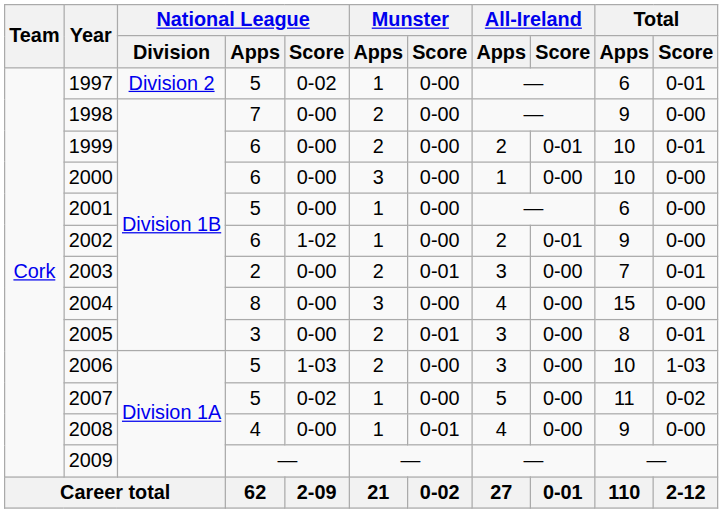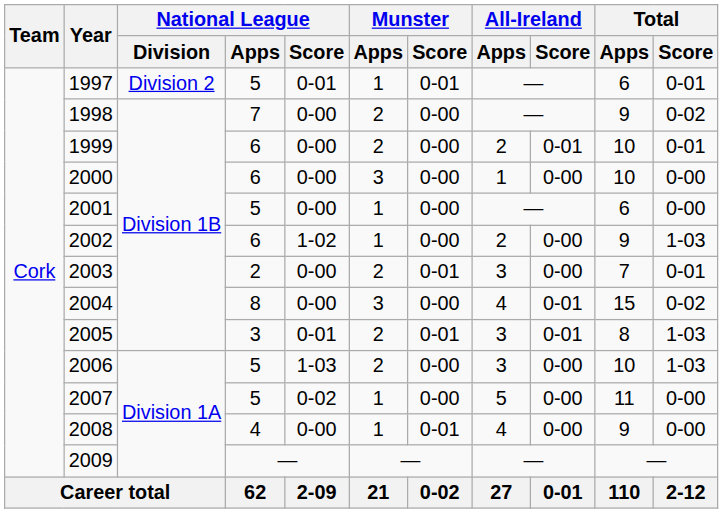 <table class="wikitable" style="text-align:center">
 <tr>
 <th rowspan="2">Team</th>
 <th rowspan="2">Year</th>
 <th colspan="3"><a href='#'>National League</a></th>
 <th colspan="2"><a href='#'>Munster</a></th>
 <th colspan="2"><a href='#'>All-Ireland</a></th>
 <th colspan="2">Total</th>
 </tr>
 <tr>
 <th>Division</th>
 <th>Apps</th>
 <th>Score</th>
 <th>Apps</th>
 <th>Score</th>
 <th>Apps</th>
 <th>Score</th>
 <th>Apps</th>
 <th>Score</th>
 </tr>
 <tr>
 <td rowspan="13"><a href='#'>Cork</a></td>
 <td>1997</td>
 <td rowspan="1"><a href='#'>Division 2</a></td>
 <td>5</td>
-<td>0-02</td>
+<td>0-01</td>
 <td>1</td>
-<td>0-00</td>
+<td>0-01</td>
 <td colspan=2>—</td>
 <td>6</td>
 <td>0-01</td>
 </tr>
 <tr>
 <td>1998</td>
 <td rowspan="8"><a href='#'>Division 1B</a></td>
 <td>7</td>
 <td>0-00</td>
 <td>2</td>
 <td>0-00</td>
 <td colspan=2>—</td>
 <td>9</td>
-<td>0-00</td>
+<td>0-02</td>
 </tr>
 <tr>
 <td>1999</td>
 <td>6</td>
 <td>0-00</td>
 <td>2</td>
 <td>0-00</td>
 <td>2</td>
 <td>0-01</td>
 <td>10</td>
 <td>0-01</td>
 </tr>
 <tr>
 <td>2000</td>
 <td>6</td>
 <td>0-00</td>
 <td>3</td>
 <td>0-00</td>
 <td>1</td>
 <td>0-00</td>
 <td>10</td>
 <td>0-00</td>
 </tr>
 <tr>
 <td>2001</td>
 <td>5</td>
 <td>0-00</td>
 <td>1</td>
 <td>0-00</td>
 <td colspan=2>—</td>
 <td>6</td>
 <td>0-00</td>
 </tr>
 <tr>
 <td>2002</td>
 <td>6</td>
 <td>1-02</td>
 <td>1</td>
 <td>0-00</td>
 <td>2</td>
-<td>0-01</td>
+<td>0-00</td>
 <td>9</td>
-<td>0-00</td>
+<td>1-03</td>
 </tr>
 <tr>
 <td>2003</td>
 <td>2</td>
 <td>0-00</td>
 <td>2</td>
 <td>0-01</td>
 <td>3</td>
 <td>0-00</td>
 <td>7</td>
 <td>0-01</td>
 </tr>
 <tr>
 <td>2004</td>
 <td>8</td>
 <td>0-00</td>
 <td>3</td>
 <td>0-00</td>
 <td>4</td>
-<td>0-00</td>
+<td>0-01</td>
 <td>15</td>
-<td>0-00</td>
+<td>0-02</td>
 </tr>
 <tr>
 <td>2005</td>
 <td>3</td>
-<td>0-00</td>
+<td>0-01</td>
 <td>2</td>
 <td>0-01</td>
 <td>3</td>
-<td>0-00</td>
+<td>0-01</td>
 <td>8</td>
-<td>0-01</td>
+<td>1-03</td>
 </tr>
 <tr>
 <td>2006</td>
 <td rowspan="4"><a href='#'>Division 1A</a></td>
 <td>5</td>
 <td>1-03</td>
 <td>2</td>
 <td>0-00</td>
 <td>3</td>
 <td>0-00</td>
 <td>10</td>
 <td>1-03</td>
 </tr>
 <tr>
 <td>2007</td>
 <td>5</td>
 <td>0-02</td>
 <td>1</td>
 <td>0-00</td>
 <td>5</td>
 <td>0-00</td>
 <td>11</td>
-<td>0-02</td>
+<td>0-00</td>
 </tr>
 <tr>
 <td>2008</td>
 <td>4</td>
 <td>0-00</td>
 <td>1</td>
 <td>0-01</td>
 <td>4</td>
 <td>0-00</td>
 <td>9</td>
 <td>0-00</td>
 </tr>
 <tr>
 <td>2009</td>
 <td colspan=2>—</td>
 <td colspan=2>—</td>
 <td colspan=2>—</td>
 <td colspan=2>—</td>
 </tr>
 <tr>
 <th colspan="3">Career total</th>
 <th>62</th>
 <th>2-09</th>
 <th>21</th>
 <th>0-02</th>
 <th>27</th>
 <th>0-01</th>
 <th>110</th>
 <th>2-12</th>
 </tr>
 </table>
